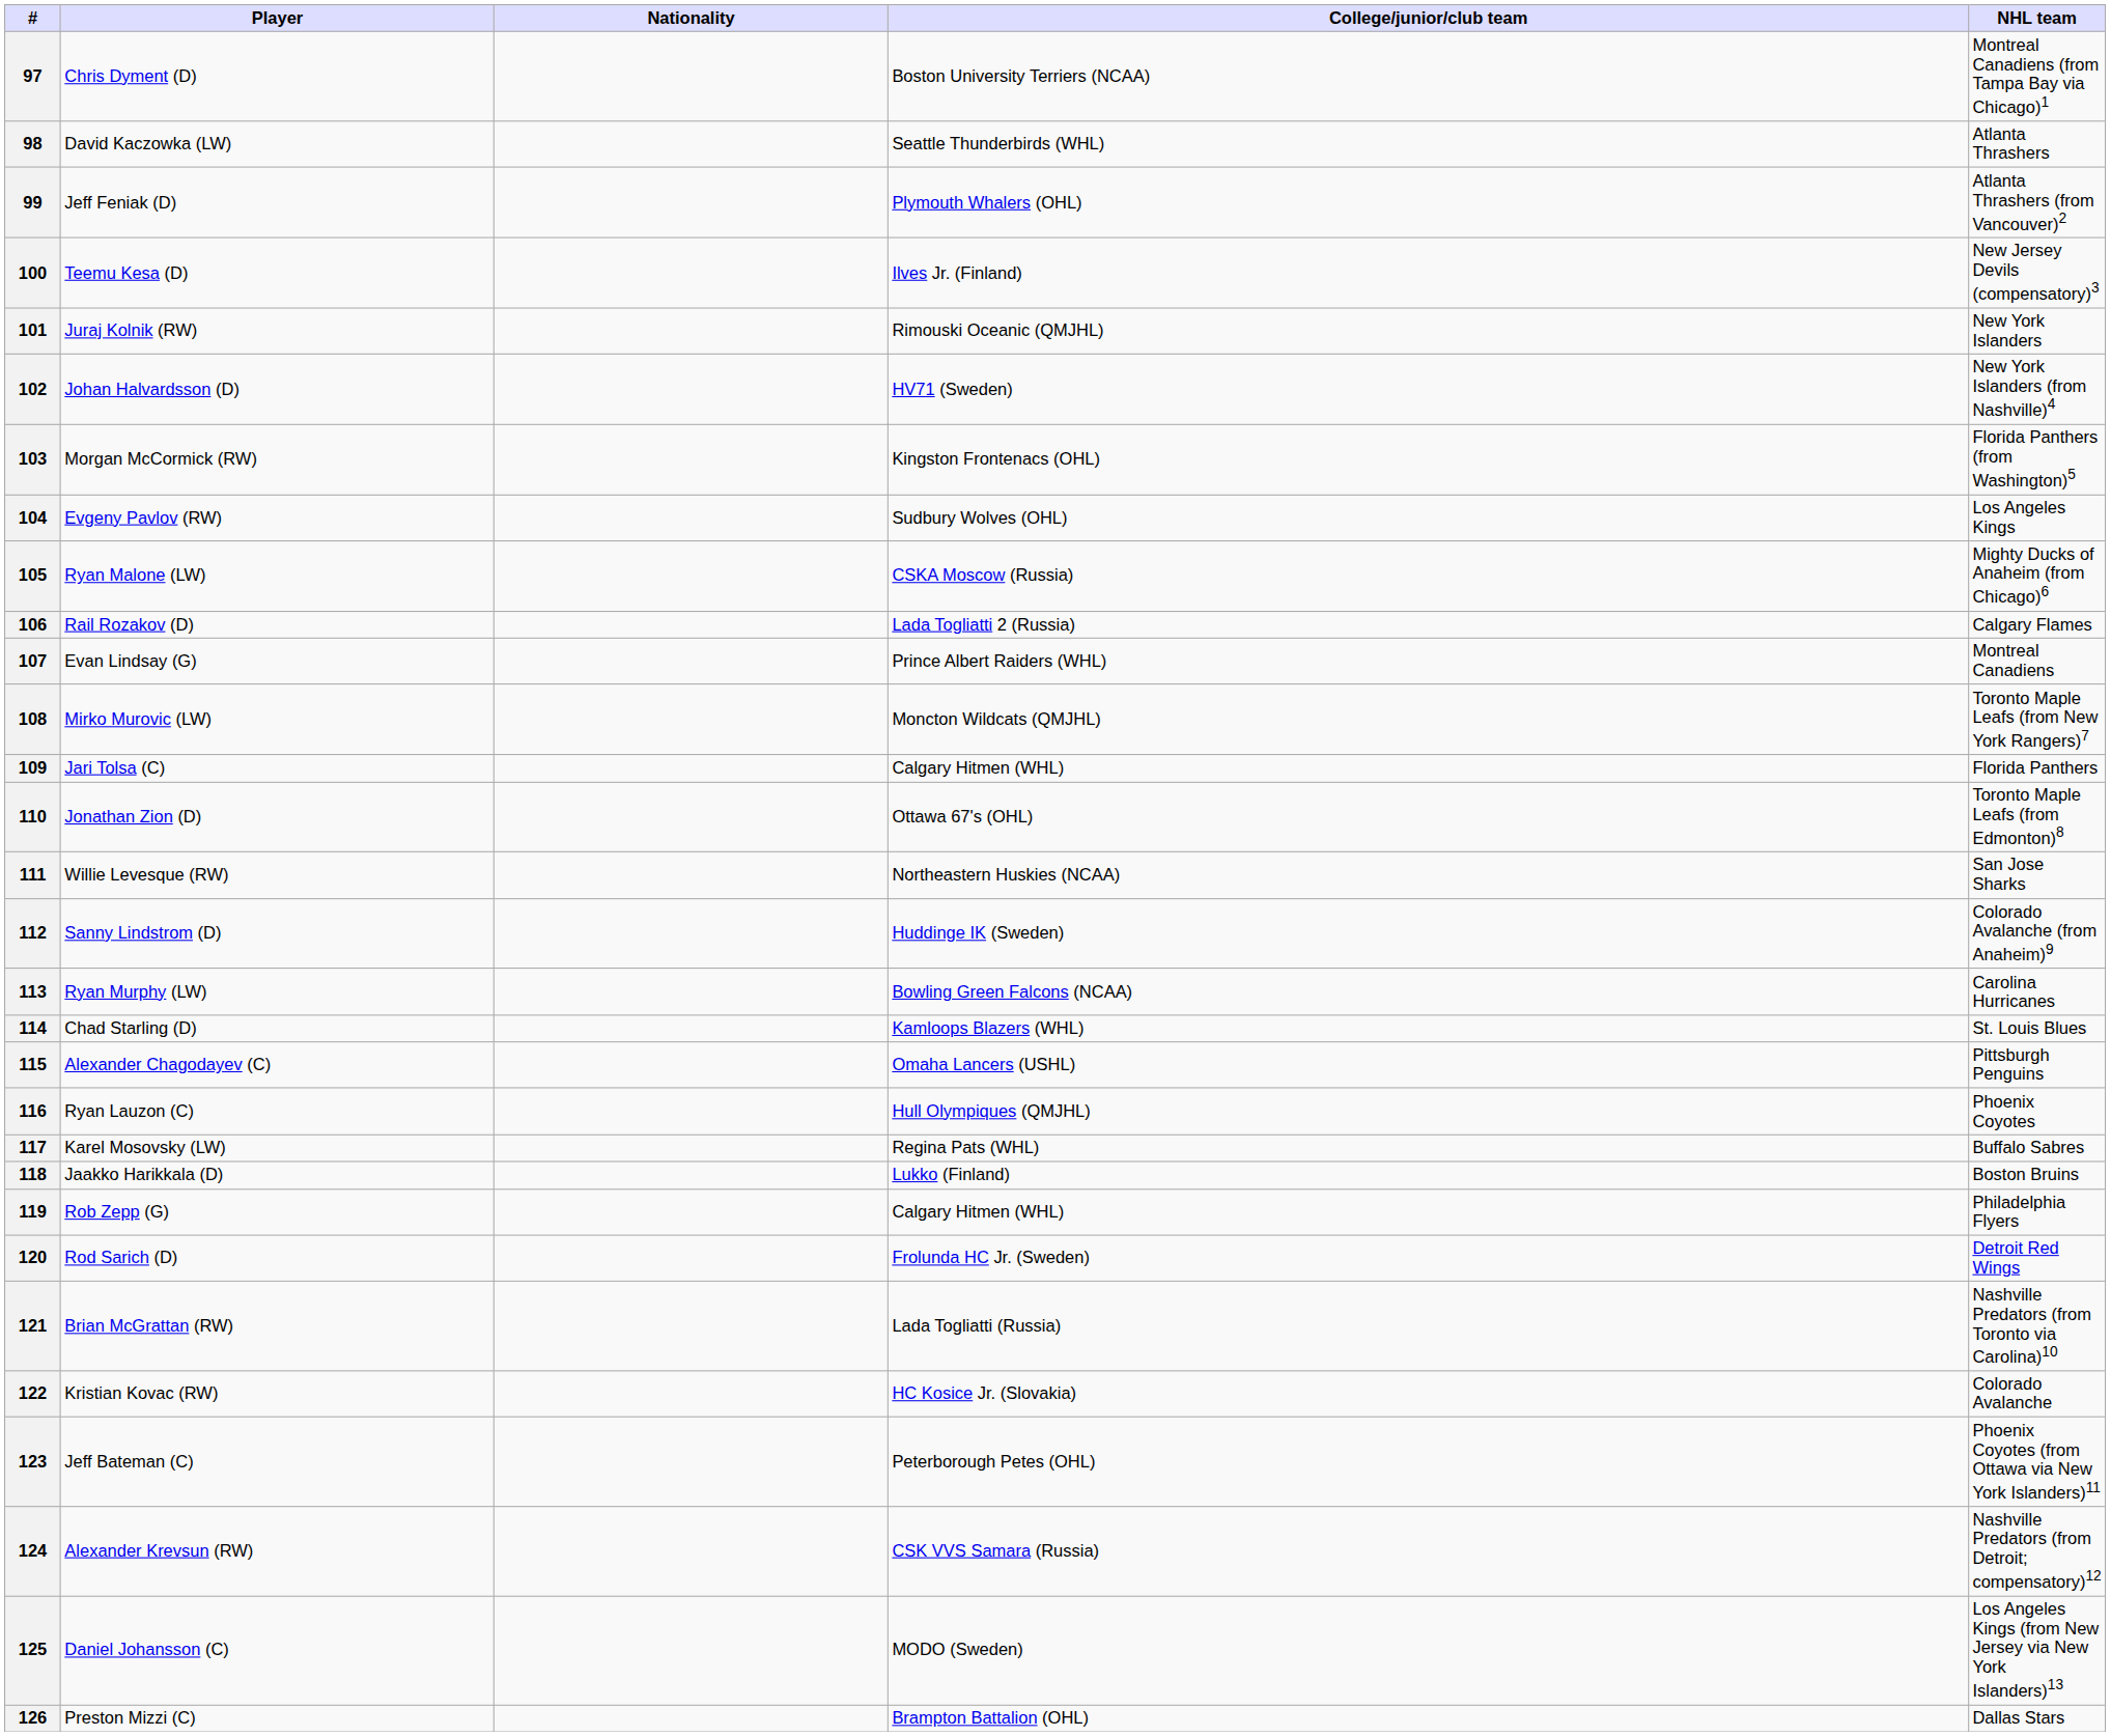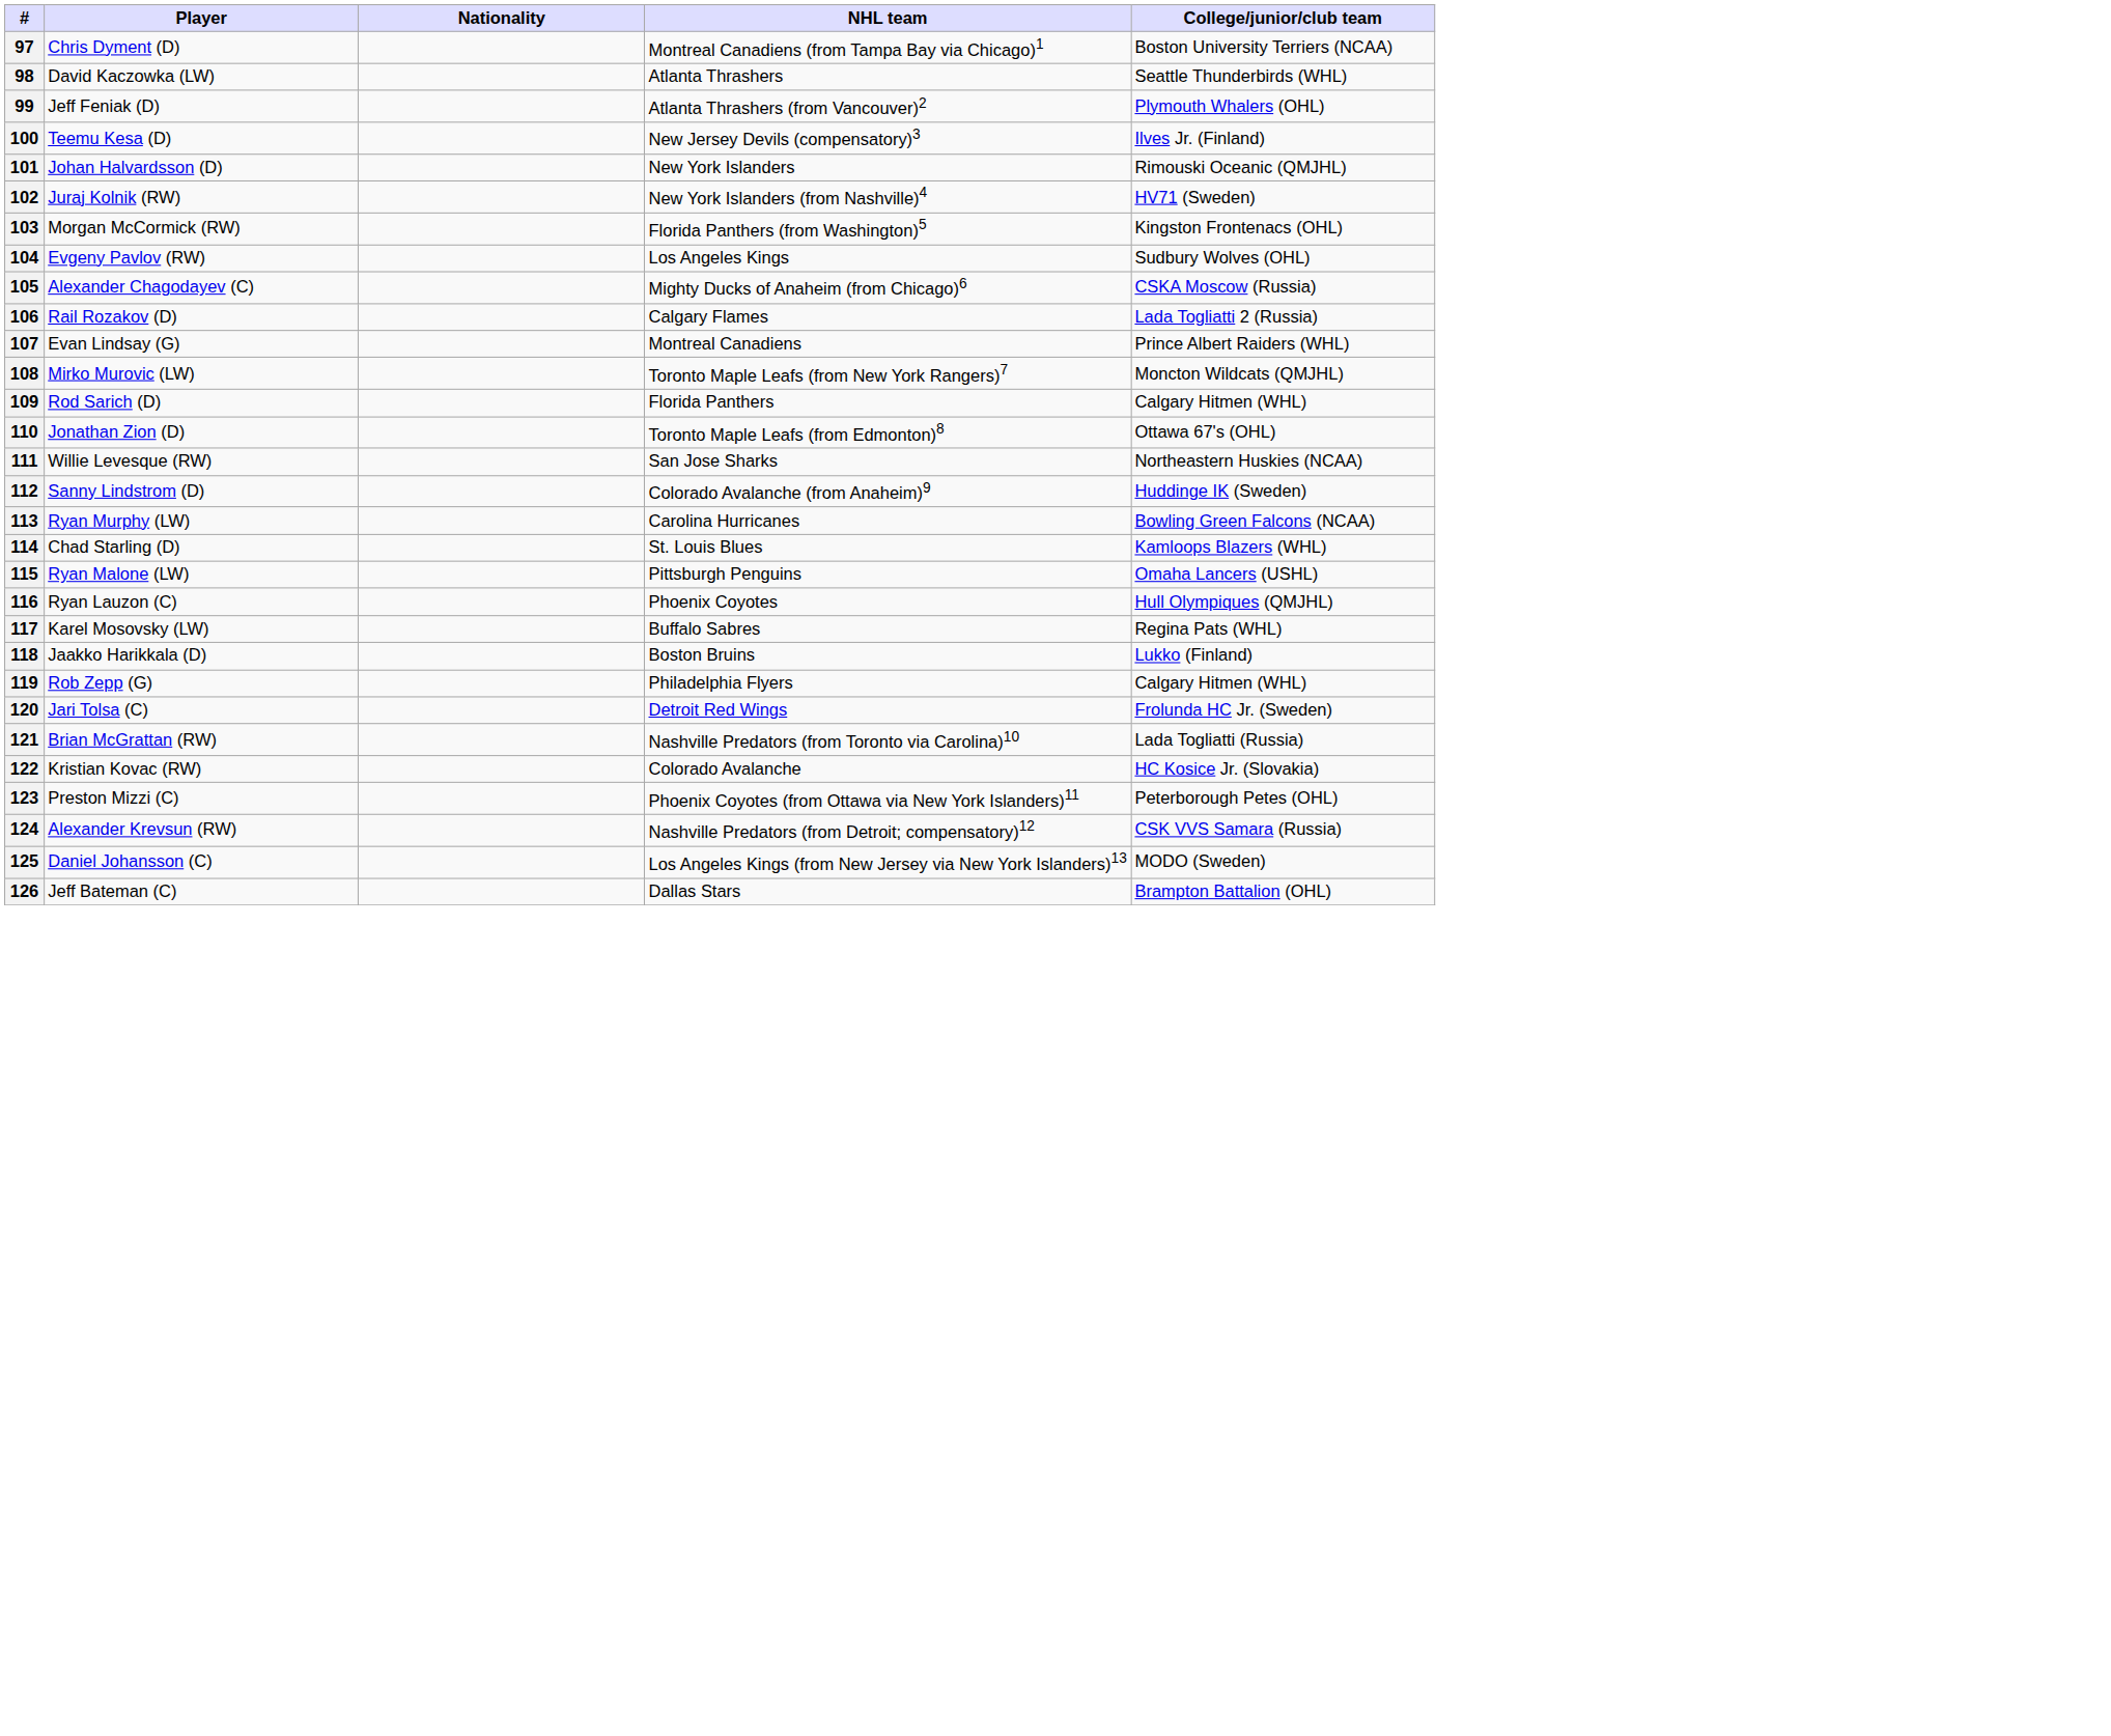 <table class="wikitable">
 <tr>
 <th style="background:#ddf; width:2.75%;">#</th>
 <th style="background:#ddf; width:22.0%;">Player</th>
 <th style="background:#ddf; width:20.0%;">Nationality</th>
+<th style="background:#ddf; width:34.0%;">NHL team</th>
 <th style="background:#ddf; width:100.0%;">College/junior/club team</th>
-<th style="background:#ddf; width:34.0%;">NHL team</th>
 </tr>
 <tr>
 <th>97</th>
 <td><a href='#'>Chris Dyment</a> (D)</td>
 <td></td>
+<td>Montreal Canadiens (from Tampa Bay via Chicago)<sup>1</sup></td>
 <td>Boston University Terriers (NCAA)</td>
-<td>Montreal Canadiens (from Tampa Bay via Chicago)<sup>1</sup></td>
 </tr>
 <tr>
 <th>98</th>
 <td>David Kaczowka (LW)</td>
 <td></td>
+<td>Atlanta Thrashers</td>
 <td>Seattle Thunderbirds (WHL)</td>
-<td>Atlanta Thrashers</td>
 </tr>
 <tr>
 <th>99</th>
 <td>Jeff Feniak (D)</td>
 <td></td>
+<td>Atlanta Thrashers (from Vancouver)<sup>2</sup></td>
 <td><a href='#'>Plymouth Whalers</a> (OHL)</td>
-<td>Atlanta Thrashers (from Vancouver)<sup>2</sup></td>
 </tr>
 <tr>
 <th>100</th>
 <td><a href='#'>Teemu Kesa</a> (D)</td>
 <td></td>
+<td>New Jersey Devils (compensatory)<sup>3</sup></td>
 <td><a href='#'>Ilves</a> Jr. (Finland)</td>
-<td>New Jersey Devils (compensatory)<sup>3</sup></td>
 </tr>
 <tr>
 <th>101</th>
-<td><a href='#'>Juraj Kolnik</a> (RW)</td>
+<td><a href='#'>Johan Halvardsson</a> (D)</td>
 <td></td>
+<td>New York Islanders</td>
 <td>Rimouski Oceanic (QMJHL)</td>
-<td>New York Islanders</td>
 </tr>
 <tr>
 <th>102</th>
-<td><a href='#'>Johan Halvardsson</a> (D)</td>
+<td><a href='#'>Juraj Kolnik</a> (RW)</td>
 <td></td>
+<td>New York Islanders (from Nashville)<sup>4</sup></td>
 <td><a href='#'>HV71</a> (Sweden)</td>
-<td>New York Islanders (from Nashville)<sup>4</sup></td>
 </tr>
 <tr>
 <th>103</th>
 <td>Morgan McCormick (RW)</td>
 <td></td>
+<td>Florida Panthers (from Washington)<sup>5</sup></td>
 <td>Kingston Frontenacs (OHL)</td>
-<td>Florida Panthers (from Washington)<sup>5</sup></td>
 </tr>
 <tr>
 <th>104</th>
 <td><a href='#'>Evgeny Pavlov</a> (RW)</td>
 <td></td>
+<td>Los Angeles Kings</td>
 <td>Sudbury Wolves (OHL)</td>
-<td>Los Angeles Kings</td>
 </tr>
 <tr>
 <th>105</th>
-<td><a href='#'>Ryan Malone</a> (LW)</td>
+<td><a href='#'>Alexander Chagodayev</a> (C)</td>
 <td></td>
+<td>Mighty Ducks of Anaheim (from Chicago)<sup>6</sup></td>
 <td><a href='#'>CSKA Moscow</a> (Russia)</td>
-<td>Mighty Ducks of Anaheim (from Chicago)<sup>6</sup></td>
 </tr>
 <tr>
 <th>106</th>
 <td><a href='#'>Rail Rozakov</a> (D)</td>
 <td></td>
+<td>Calgary Flames</td>
 <td><a href='#'>Lada Togliatti</a> 2 (Russia)</td>
-<td>Calgary Flames</td>
 </tr>
 <tr>
 <th>107</th>
 <td>Evan Lindsay (G)</td>
 <td></td>
+<td>Montreal Canadiens</td>
 <td>Prince Albert Raiders (WHL)</td>
-<td>Montreal Canadiens</td>
 </tr>
 <tr>
 <th>108</th>
 <td><a href='#'>Mirko Murovic</a> (LW)</td>
 <td></td>
+<td>Toronto Maple Leafs (from New York Rangers)<sup>7</sup></td>
 <td>Moncton Wildcats (QMJHL)</td>
-<td>Toronto Maple Leafs (from New York Rangers)<sup>7</sup></td>
 </tr>
 <tr>
 <th>109</th>
-<td><a href='#'>Jari Tolsa</a> (C)</td>
+<td><a href='#'>Rod Sarich</a> (D)</td>
 <td></td>
+<td>Florida Panthers</td>
 <td>Calgary Hitmen (WHL)</td>
-<td>Florida Panthers</td>
 </tr>
 <tr>
 <th>110</th>
 <td><a href='#'>Jonathan Zion</a> (D)</td>
 <td></td>
+<td>Toronto Maple Leafs (from Edmonton)<sup>8</sup></td>
 <td>Ottawa 67's (OHL)</td>
-<td>Toronto Maple Leafs (from Edmonton)<sup>8</sup></td>
 </tr>
 <tr>
 <th>111</th>
 <td>Willie Levesque (RW)</td>
 <td></td>
+<td>San Jose Sharks</td>
 <td>Northeastern Huskies (NCAA)</td>
-<td>San Jose Sharks</td>
 </tr>
 <tr>
 <th>112</th>
 <td><a href='#'>Sanny Lindstrom</a> (D)</td>
 <td></td>
+<td>Colorado Avalanche (from Anaheim)<sup>9</sup></td>
 <td><a href='#'>Huddinge IK</a> (Sweden)</td>
-<td>Colorado Avalanche (from Anaheim)<sup>9</sup></td>
 </tr>
 <tr>
 <th>113</th>
 <td><a href='#'>Ryan Murphy</a> (LW)</td>
 <td></td>
+<td>Carolina Hurricanes</td>
 <td><a href='#'>Bowling Green Falcons</a> (NCAA)</td>
-<td>Carolina Hurricanes</td>
 </tr>
 <tr>
 <th>114</th>
 <td>Chad Starling (D)</td>
 <td></td>
+<td>St. Louis Blues</td>
 <td><a href='#'>Kamloops Blazers</a> (WHL)</td>
-<td>St. Louis Blues</td>
 </tr>
 <tr>
 <th>115</th>
-<td><a href='#'>Alexander Chagodayev</a> (C)</td>
+<td><a href='#'>Ryan Malone</a> (LW)</td>
 <td></td>
+<td>Pittsburgh Penguins</td>
 <td><a href='#'>Omaha Lancers</a> (USHL)</td>
-<td>Pittsburgh Penguins</td>
 </tr>
 <tr>
 <th>116</th>
 <td>Ryan Lauzon (C)</td>
 <td></td>
+<td>Phoenix Coyotes</td>
 <td><a href='#'>Hull Olympiques</a> (QMJHL)</td>
-<td>Phoenix Coyotes</td>
 </tr>
 <tr>
 <th>117</th>
 <td>Karel Mosovsky (LW)</td>
 <td></td>
+<td>Buffalo Sabres</td>
 <td>Regina Pats (WHL)</td>
-<td>Buffalo Sabres</td>
 </tr>
 <tr>
 <th>118</th>
 <td>Jaakko Harikkala (D)</td>
 <td></td>
+<td>Boston Bruins</td>
 <td><a href='#'>Lukko</a> (Finland)</td>
-<td>Boston Bruins</td>
 </tr>
 <tr>
 <th>119</th>
 <td><a href='#'>Rob Zepp</a> (G)</td>
 <td></td>
+<td>Philadelphia Flyers</td>
 <td>Calgary Hitmen (WHL)</td>
-<td>Philadelphia Flyers</td>
 </tr>
 <tr>
 <th>120</th>
-<td><a href='#'>Rod Sarich</a> (D)</td>
+<td><a href='#'>Jari Tolsa</a> (C)</td>
 <td></td>
+<td><a href='#'>Detroit Red Wings</a></td>
 <td><a href='#'>Frolunda HC</a> Jr. (Sweden)</td>
-<td><a href='#'>Detroit Red Wings</a></td>
 </tr>
 <tr>
 <th>121</th>
 <td><a href='#'>Brian McGrattan</a> (RW)</td>
 <td></td>
+<td>Nashville Predators (from Toronto via Carolina)<sup>10</sup></td>
 <td>Lada Togliatti (Russia)</td>
-<td>Nashville Predators (from Toronto via Carolina)<sup>10</sup></td>
 </tr>
 <tr>
 <th>122</th>
 <td>Kristian Kovac (RW)</td>
 <td></td>
+<td>Colorado Avalanche</td>
 <td><a href='#'>HC Kosice</a> Jr. (Slovakia)</td>
-<td>Colorado Avalanche</td>
 </tr>
 <tr>
 <th>123</th>
-<td>Jeff Bateman (C)</td>
+<td>Preston Mizzi (C)</td>
 <td></td>
+<td>Phoenix Coyotes (from Ottawa via New York Islanders)<sup>11</sup></td>
 <td>Peterborough Petes (OHL)</td>
-<td>Phoenix Coyotes (from Ottawa via New York Islanders)<sup>11</sup></td>
 </tr>
 <tr>
 <th>124</th>
 <td><a href='#'>Alexander Krevsun</a> (RW)</td>
 <td></td>
+<td>Nashville Predators (from Detroit; compensatory)<sup>12</sup></td>
 <td><a href='#'>CSK VVS Samara</a> (Russia)</td>
-<td>Nashville Predators (from Detroit; compensatory)<sup>12</sup></td>
 </tr>
 <tr>
 <th>125</th>
 <td><a href='#'>Daniel Johansson</a> (C)</td>
 <td></td>
+<td>Los Angeles Kings (from New Jersey via New York Islanders)<sup>13</sup></td>
 <td>MODO (Sweden)</td>
-<td>Los Angeles Kings (from New Jersey via New York Islanders)<sup>13</sup></td>
 </tr>
 <tr>
 <th>126</th>
-<td>Preston Mizzi (C)</td>
+<td>Jeff Bateman (C)</td>
 <td></td>
+<td>Dallas Stars</td>
 <td><a href='#'>Brampton Battalion</a> (OHL)</td>
-<td>Dallas Stars</td>
 </tr>
 </table>
